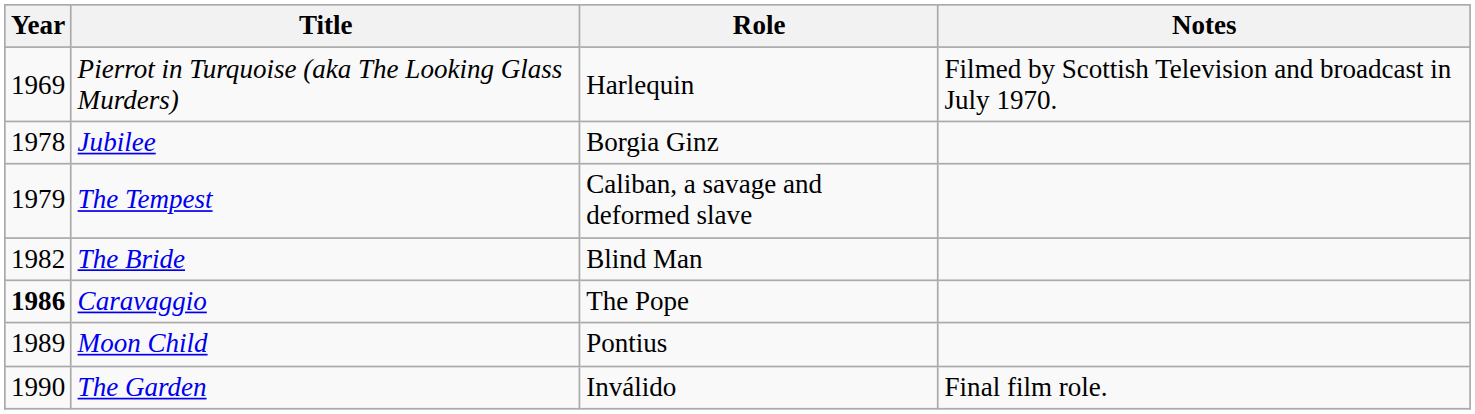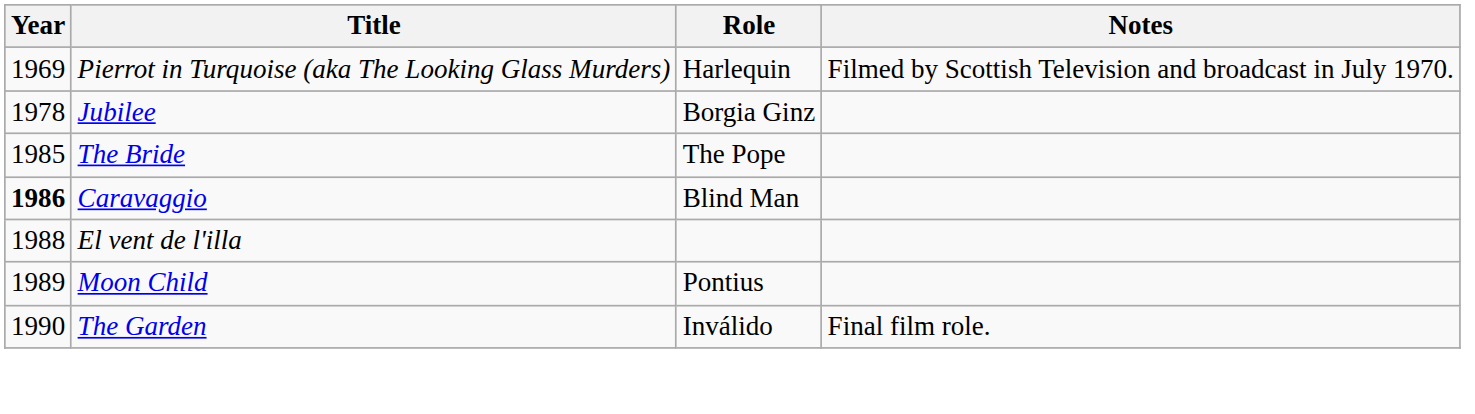 <table class="wikitable">
 <tr>
 <th>Year</th>
 <th>Title</th>
 <th>Role</th>
 <th>Notes</th>
 </tr>
 <tr>
 <td>1969</td>
 <td><em>Pierrot in Turquoise (aka The Looking Glass Murders)</em></td>
 <td>Harlequin</td>
 <td>Filmed by Scottish Television and broadcast in July 1970.</td>
 </tr>
 <tr>
 <td>1978</td>
 <td><em><a href='#'>Jubilee</a></em></td>
 <td>Borgia Ginz</td>
 <td></td>
 </tr>
 <tr>
-<td>1979</td>
-<td><em><a href='#'>The Tempest</a></em></td>
-<td>Caliban, a savage and deformed slave</td>
-<td></td>
-</tr>
-<tr>
-<td>1982</td>
+<td>1985</td>
 <td><em><a href='#'>The Bride</a></em></td>
-<td>Blind Man</td>
+<td>The Pope</td>
 <td></td>
 </tr>
 <tr>
 <td><strong>1986</strong></td>
 <td><em><a href='#'>Caravaggio</a></em></td>
-<td>The Pope</td>
+<td>Blind Man</td>
+<td></td>
+</tr>
+<tr>
+<td>1988</td>
+<td><em>El vent de l'illa</em></td>
+<td></td>
 <td></td>
 </tr>
 <tr>
 <td>1989</td>
 <td><em><a href='#'>Moon Child</a></em></td>
 <td>Pontius</td>
 <td></td>
 </tr>
 <tr>
 <td>1990</td>
 <td><em><a href='#'>The Garden</a></em></td>
 <td>Inválido</td>
 <td>Final film role.</td>
 </tr>
 </table>
